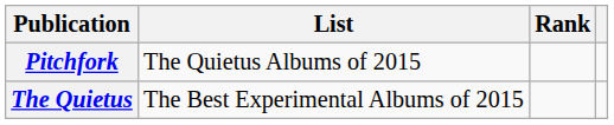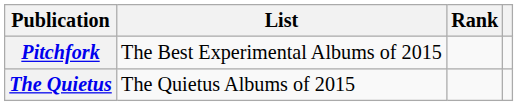 <table class="wikitable sortable plainrowheaders">
 <tr>
 <th scope="col">Publication</th>
 <th scope="col">List</th>
 <th scope="col">Rank</th>
 <th scope="col" class="unsortable"></th>
 </tr>
 <tr>
 <th scope="row"><em><a href='#'>Pitchfork</a></em></th>
-<td>The Quietus Albums of 2015</td>
+<td>The Best Experimental Albums of 2015</td>
 <td></td>
 <td></td>
 </tr>
 <tr>
 <th scope="row"><em><a href='#'>The Quietus</a></em></th>
-<td>The Best Experimental Albums of 2015</td>
+<td>The Quietus Albums of 2015</td>
 <td></td>
 <td></td>
 </tr>
 </table>
